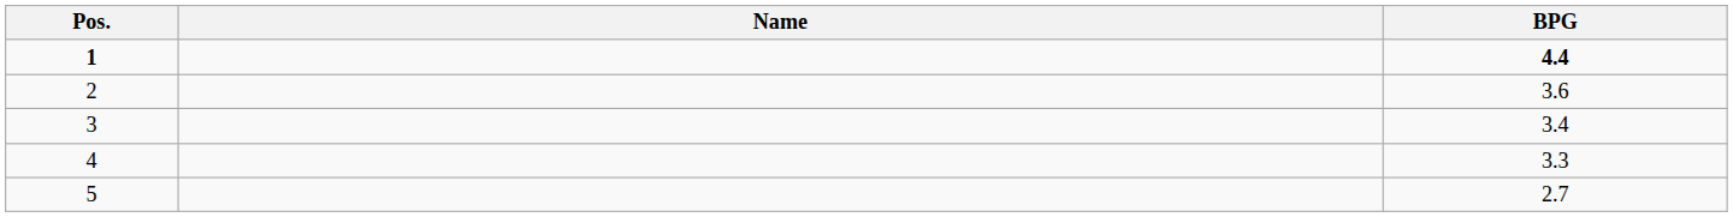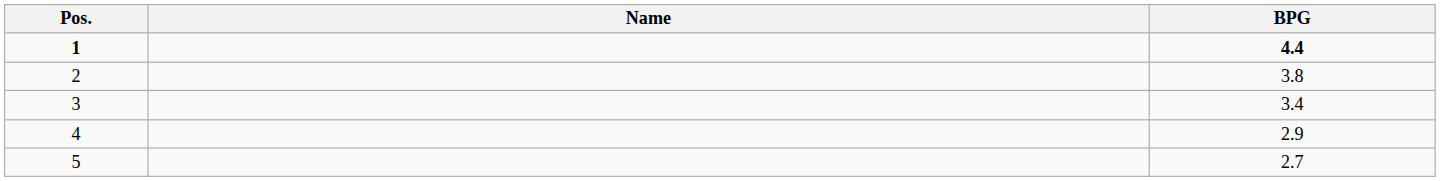 <table class=wikitable width="80%">
 <tr>
 <th width="10%">Pos.</th>
 <th width="70%">Name</th>
 <th width="20%">BPG</th>
 </tr>
 <tr>
 <td align=center><strong>1</strong></td>
 <td><strong></strong></td>
 <td align=center><strong>4.4</strong></td>
 </tr>
 <tr>
 <td align=center>2</td>
 <td></td>
-<td align=center>3.6</td>
+<td align=center>3.8</td>
 </tr>
 <tr>
 <td align=center>3</td>
 <td></td>
 <td align=center>3.4</td>
 </tr>
 <tr>
 <td align=center>4</td>
 <td></td>
-<td align=center>3.3</td>
+<td align=center>2.9</td>
 </tr>
 <tr>
 <td align=center>5</td>
 <td></td>
 <td align=center>2.7</td>
 </tr>
 </table>
